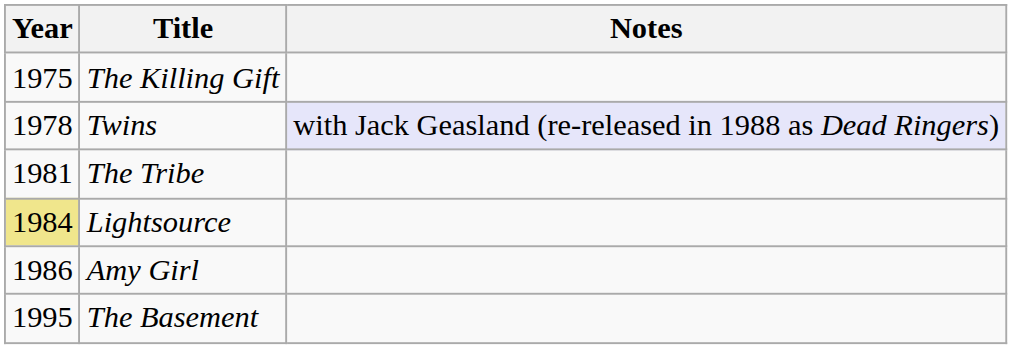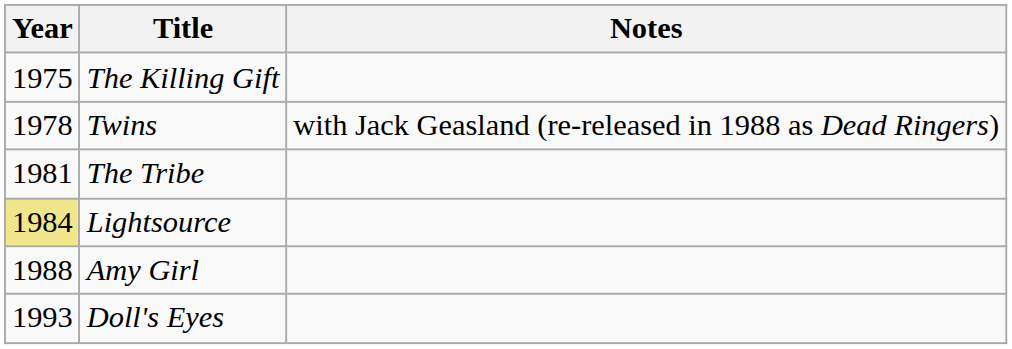 <table class="wikitable">
 <tr>
 <th>Year</th>
 <th>Title</th>
 <th>Notes</th>
 </tr>
 <tr>
 <td>1975</td>
 <td><em>The Killing Gift</em></td>
 <td></td>
 </tr>
 <tr>
 <td>1978</td>
 <td><em>Twins</em></td>
-<td style="background: lavender;">with Jack Geasland (re-released in 1988 as <em>Dead Ringers</em>)</td>
+<td>with Jack Geasland (re-released in 1988 as <em>Dead Ringers</em>)</td>
 </tr>
 <tr>
 <td>1981</td>
 <td><em>The Tribe</em></td>
 <td></td>
 </tr>
 <tr>
 <td style="background: khaki;">1984</td>
 <td><em>Lightsource</em></td>
 <td></td>
 </tr>
 <tr>
-<td>1986</td>
+<td>1988</td>
 <td><em>Amy Girl</em></td>
 <td></td>
 </tr>
 <tr>
-<td>1995</td>
-<td><em>The Basement</em></td>
+<td>1993</td>
+<td><em>Doll's Eyes</em></td>
 <td></td>
 </tr>
 </table>
